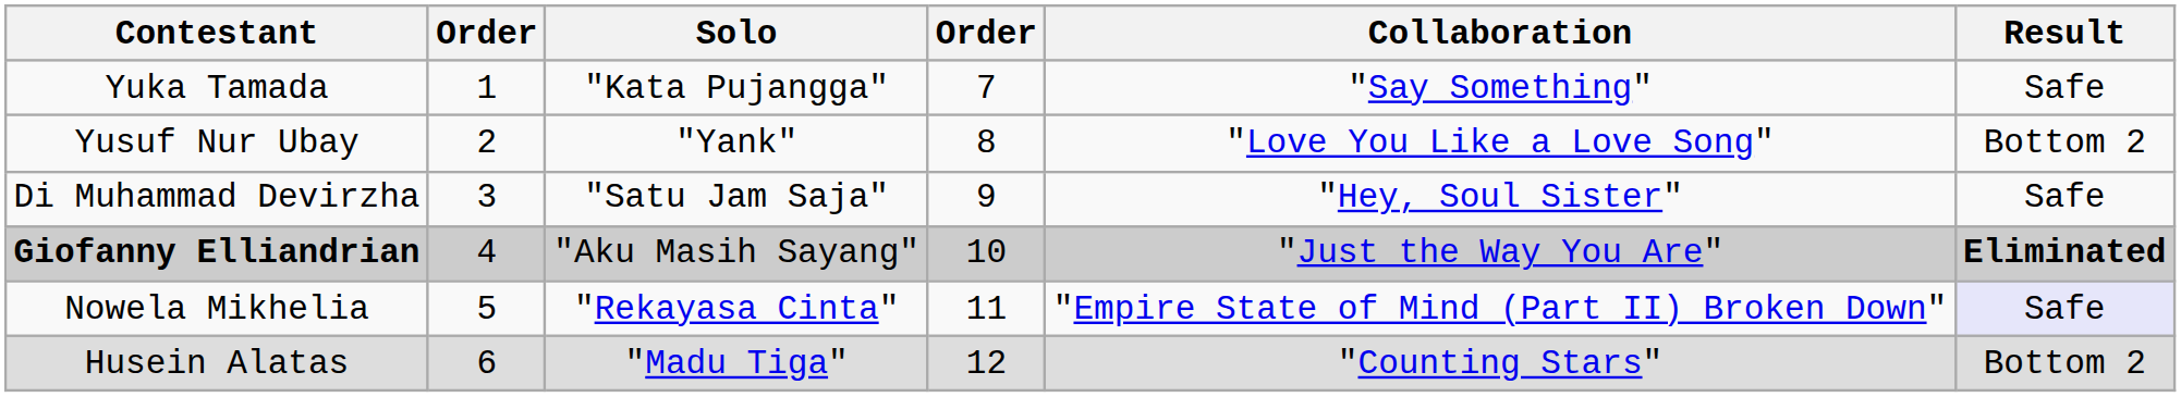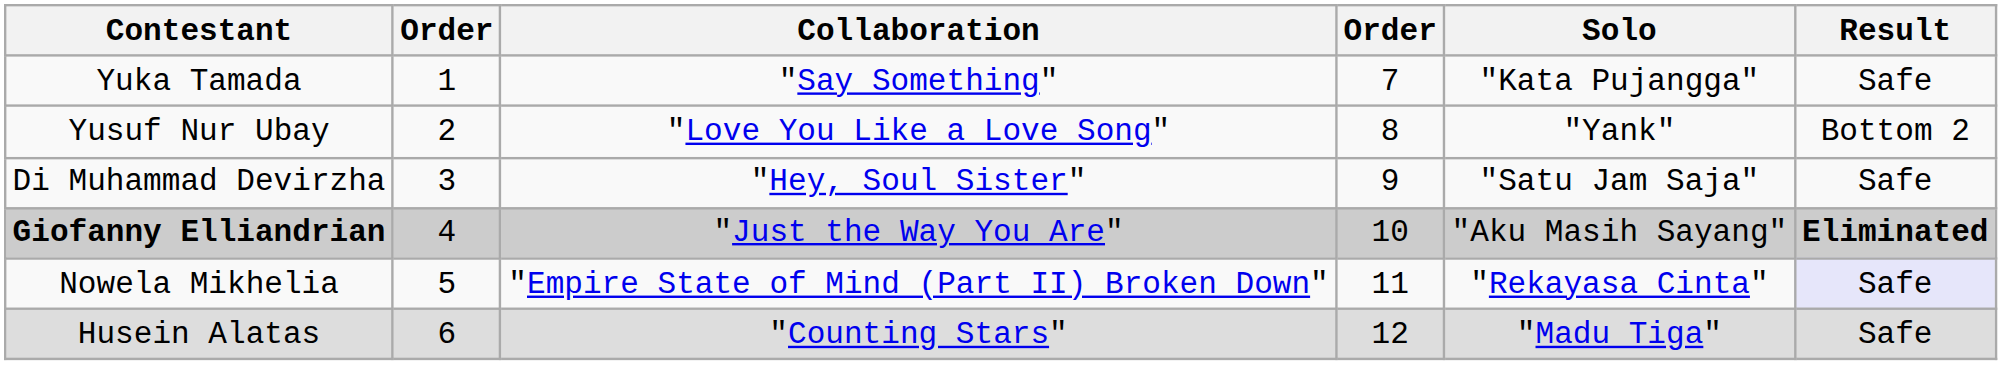 <table class="wikitable" style="text-align:center;">
 <tr>
 <th>Contestant</th>
 <th>Order</th>
+<th>Collaboration</th>
+<th>Order</th>
 <th>Solo</th>
-<th>Order</th>
-<th>Collaboration</th>
 <th>Result</th>
 </tr>
 <tr>
 <td>Yuka Tamada</td>
 <td>1</td>
+<td>"<a href='#'>Say Something</a>"</td>
+<td>7</td>
 <td>"Kata Pujangga"</td>
-<td>7</td>
-<td>"<a href='#'>Say Something</a>"</td>
 <td>Safe</td>
 </tr>
 <tr>
 <td>Yusuf Nur Ubay</td>
 <td>2</td>
+<td>"<a href='#'>Love You Like a Love Song</a>"</td>
+<td>8</td>
 <td>"Yank"</td>
-<td>8</td>
-<td>"<a href='#'>Love You Like a Love Song</a>"</td>
 <td>Bottom 2</td>
 </tr>
 <tr>
 <td>Di Muhammad Devirzha</td>
 <td>3</td>
+<td>"<a href='#'>Hey, Soul Sister</a>"</td>
+<td>9</td>
 <td>"Satu Jam Saja"</td>
-<td>9</td>
-<td>"<a href='#'>Hey, Soul Sister</a>"</td>
 <td>Safe</td>
 </tr>
 <tr style="background:#ccc;">
 <td><strong>Giofanny Elliandrian</strong></td>
 <td>4</td>
+<td>"<a href='#'>Just the Way You Are</a>"</td>
+<td>10</td>
 <td>"Aku Masih Sayang"</td>
-<td>10</td>
-<td>"<a href='#'>Just the Way You Are</a>"</td>
 <td><strong>Eliminated</strong></td>
 </tr>
 <tr>
 <td>Nowela Mikhelia</td>
 <td>5</td>
+<td>"<a href='#'>Empire State of Mind (Part II) Broken Down</a>"</td>
+<td>11</td>
 <td>"<a href='#'>Rekayasa Cinta</a>"</td>
-<td>11</td>
-<td>"<a href='#'>Empire State of Mind (Part II) Broken Down</a>"</td>
 <td style="background: lavender;">Safe</td>
 </tr>
 <tr style="background:#ddd;">
 <td>Husein Alatas</td>
 <td>6</td>
+<td>"<a href='#'>Counting Stars</a>"</td>
+<td>12</td>
 <td>"<a href='#'>Madu Tiga</a>"</td>
-<td>12</td>
-<td>"<a href='#'>Counting Stars</a>"</td>
-<td>Bottom 2</td>
+<td>Safe</td>
 </tr>
 </table>
